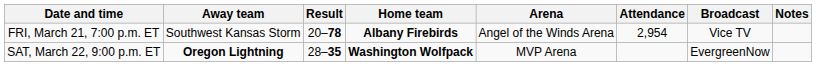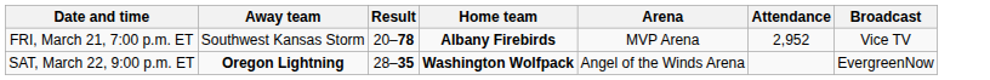 <table class="wikitable" style="text-align:center;">
 <tr>
 <th>Date and time</th>
 <th>Away team</th>
 <th>Result</th>
 <th>Home team</th>
 <th>Arena</th>
 <th>Attendance</th>
 <th>Broadcast</th>
-<th>Notes</th>
 </tr>
 <tr>
 <td>FRI, March 21, 7:00 p.m. ET</td>
 <td>Southwest Kansas Storm</td>
 <td>20–<strong>78</strong></td>
 <td><strong>Albany Firebirds</strong></td>
-<td>Angel of the Winds Arena</td>
-<td>2,954</td>
+<td>MVP Arena</td>
+<td>2,952</td>
 <td>Vice TV</td>
-<td></td>
 </tr>
 <tr>
 <td>SAT, March 22, 9:00 p.m. ET</td>
 <td><strong>Oregon Lightning</strong></td>
 <td>28–<strong>35</strong></td>
 <td><strong>Washington Wolfpack</strong></td>
-<td>MVP Arena</td>
+<td>Angel of the Winds Arena</td>
 <td></td>
 <td>EvergreenNow</td>
-<td></td>
 </tr>
 </table>
